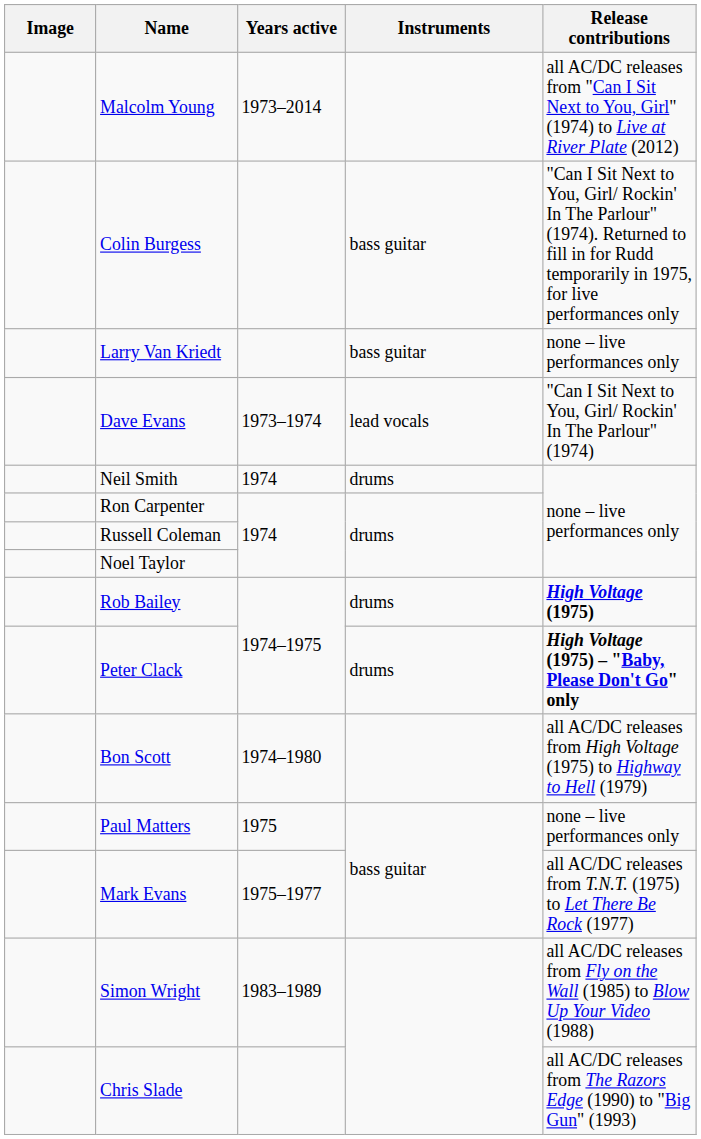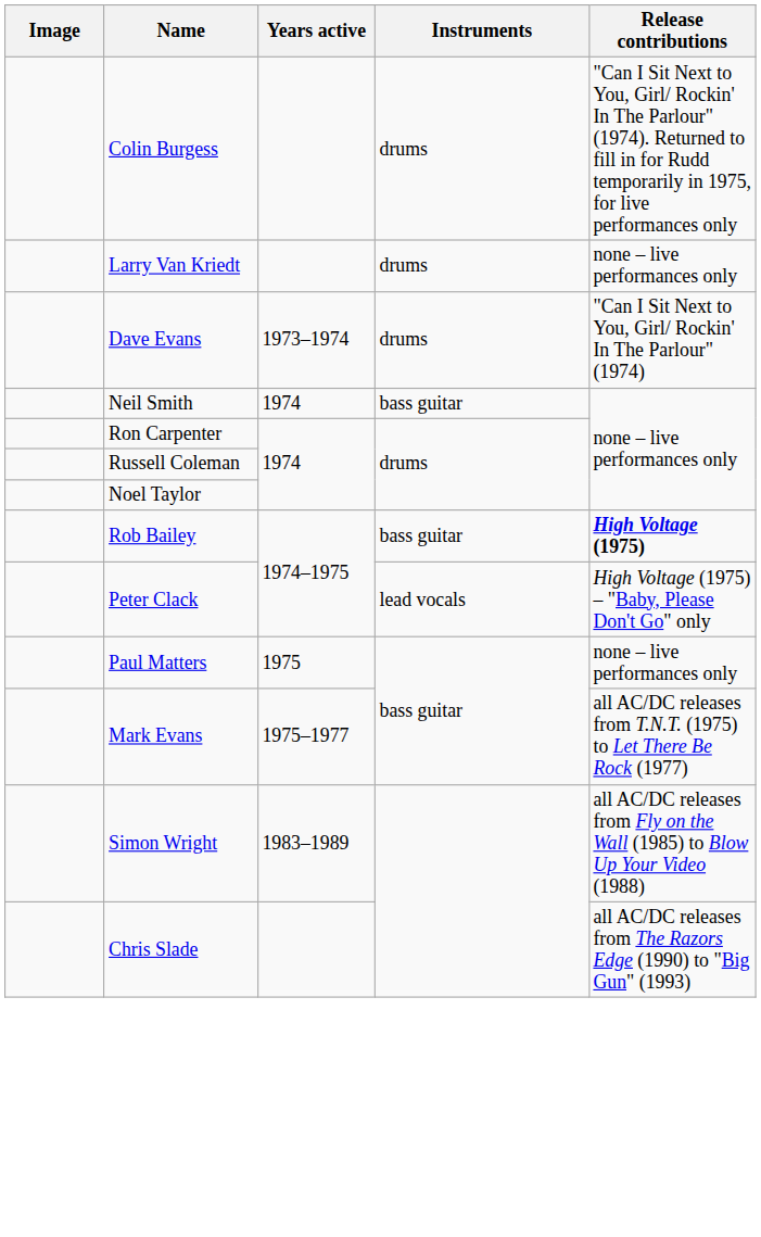 <table class="wikitable" border="1" width="100%">
 <tr>
 <th scope="col" width="75">Image</th>
 <th scope="col" width="120">Name</th>
 <th scope="col" width="90">Years active</th>
 <th scope="col" width="170">Instruments</th>
 <th scope="col">Release contributions</th>
 </tr>
 <tr>
 <td></td>
-<td><a href='#'>Malcolm Young</a></td>
-<td>1973–2014 </td>
-<td></td>
-<td>all AC/DC releases from "<a href='#'>Can I Sit Next to You, Girl</a>" (1974) to <em><a href='#'>Live at River Plate</a></em> (2012)</td>
-</tr>
-<tr>
-<td></td>
 <td><a href='#'>Colin Burgess</a></td>
 <td> </td>
-<td>bass guitar</td>
+<td>drums</td>
 <td>"Can I Sit Next to You, Girl/ Rockin' In The Parlour" (1974). Returned to fill in for Rudd temporarily in 1975, for live performances only</td>
 </tr>
 <tr>
 <td></td>
 <td><a href='#'>Larry Van Kriedt</a></td>
 <td></td>
-<td>bass guitar</td>
+<td>drums</td>
 <td>none – live performances only</td>
 </tr>
 <tr>
 <td></td>
 <td><a href='#'>Dave Evans</a></td>
 <td>1973–1974</td>
-<td>lead vocals</td>
+<td>drums</td>
 <td>"Can I Sit Next to You, Girl/ Rockin' In The Parlour" (1974)</td>
 </tr>
 <tr>
 <td></td>
 <td>Neil Smith</td>
 <td>1974 </td>
-<td>drums</td>
+<td>bass guitar</td>
 <td rowspan="4">none – live performances only</td>
 </tr>
 <tr>
 <td></td>
 <td>Ron Carpenter</td>
 <td rowspan="3">1974</td>
 <td rowspan="3">drums</td>
 </tr>
 <tr>
 <td></td>
 <td>Russell Coleman</td>
 </tr>
 <tr>
 <td></td>
 <td>Noel Taylor</td>
 </tr>
 <tr>
 <td></td>
 <td><a href='#'>Rob Bailey</a></td>
 <td rowspan="2">1974–1975</td>
-<td>drums</td>
+<td>bass guitar</td>
 <td><strong><em><a href='#'>High Voltage</a></em> (1975)</strong></td>
 </tr>
 <tr>
 <td></td>
 <td><a href='#'>Peter Clack</a></td>
-<td>drums</td>
-<td><strong><em>High Voltage</em> (1975) – "<a href='#'>Baby, Please Don't Go</a>" only</strong></td>
-</tr>
-<tr>
-<td></td>
-<td><a href='#'>Bon Scott</a></td>
-<td>1974–1980 </td>
-<td></td>
-<td>all AC/DC releases from <em>High Voltage</em> (1975) to <em><a href='#'>Highway to Hell</a></em> (1979)</td>
+<td>lead vocals</td>
+<td><em>High Voltage</em> (1975) – "<a href='#'>Baby, Please Don't Go</a>" only</td>
 </tr>
 <tr>
 <td></td>
 <td><a href='#'>Paul Matters</a></td>
 <td>1975 </td>
 <td rowspan="2">bass guitar</td>
 <td>none – live performances only</td>
 </tr>
 <tr>
 <td></td>
 <td><a href='#'>Mark Evans</a></td>
 <td>1975–1977</td>
 <td>all AC/DC releases from <em>T.N.T.</em> (1975) to <em><a href='#'>Let There Be Rock</a></em> (1977)</td>
 </tr>
 <tr>
 <td></td>
 <td><a href='#'>Simon Wright</a></td>
 <td>1983–1989</td>
 <td rowspan="2"></td>
 <td>all AC/DC releases from <em><a href='#'>Fly on the Wall</a></em> (1985) to <em><a href='#'>Blow Up Your Video</a></em> (1988)</td>
 </tr>
 <tr>
 <td></td>
 <td><a href='#'>Chris Slade</a></td>
 <td></td>
 <td>all AC/DC releases from <em><a href='#'>The Razors Edge</a></em> (1990) to "<a href='#'>Big Gun</a>" (1993)</td>
 </tr>
 </table>
